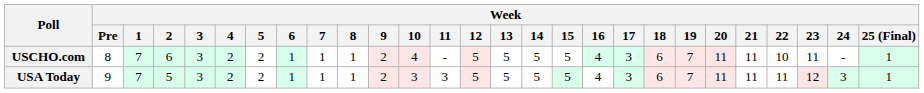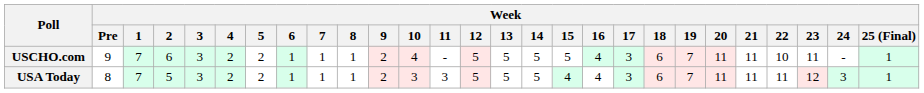 <table class="wikitable" style="white-space:nowrap;">
 <tr>
 <th scope="col" width="100" rowspan="2">Poll</th>
 <th colspan="27">Week</th>
 </tr>
 <tr>
 <th scope="col" width="30">Pre</th>
 <th scope="col" width="30">1</th>
 <th scope="col" width="30">2</th>
 <th scope="col" width="30">3</th>
 <th scope="col" width="30">4</th>
 <th scope="col" width="30">5</th>
 <th scope="col" width="30">6</th>
 <th scope="col" width="30">7</th>
 <th scope="col" width="30">8</th>
 <th scope="col" width="30">9</th>
 <th scope="col" width="30">10</th>
 <th scope="col" width="30">11</th>
 <th scope="col" width="30">12</th>
 <th scope="col" width="30">13</th>
 <th scope="col" width="30">14</th>
 <th scope="col" width="30">15</th>
 <th scope="col" width="30">16</th>
 <th scope="col" width="30">17</th>
 <th scope="col" width="30">18</th>
 <th scope="col" width="30">19</th>
 <th scope="col" width="30">20</th>
 <th scope="col" width="30">21</th>
 <th scope="col" width="30">22</th>
 <th scope="col" width="30">23</th>
 <th scope="col" width="30">24</th>
 <th scope="col" width="30">25 (Final)</th>
 </tr>
 <tr style="text-align:center;">
 <th>USCHO.com</th>
-<td bgcolor=FFFFFF>8</td>
+<td bgcolor=FFFFFF>9</td>
 <td bgcolor=D8FFEB>7</td>
 <td bgcolor=D8FFEB>6</td>
 <td bgcolor=D8FFEB>3 </td>
 <td bgcolor=D8FFEB>2 </td>
 <td bgcolor=FFFFFF>2 </td>
 <td bgcolor=D8FFEB>1 </td>
 <td bgcolor=FFFFFF>1 </td>
 <td bgcolor=FFFFFF>1 </td>
 <td bgcolor=FFE6E6>2 </td>
 <td bgcolor=FFE6E6>4</td>
 <td bgcolor=FFFFFF>-</td>
 <td bgcolor=FFE6E6>5</td>
 <td bgcolor=FFFFFF>5</td>
 <td bgcolor=FFFFFF>5</td>
 <td bgcolor=FFFFFF>5</td>
 <td bgcolor=D8FFEB>4</td>
 <td bgcolor=D8FFEB>3</td>
 <td bgcolor=FFE6E6>6</td>
 <td bgcolor=FFE6E6>7</td>
 <td bgcolor=FFE6E6>11</td>
 <td bgcolor=FFFFFF>11</td>
 <td bgcolor=FFFFFF>10</td>
 <td bgcolor=FFFFFF>11</td>
 <td bgcolor=FFFFFF>-</td>
 <td bgcolor=D8FFEB>1 </td>
 </tr>
 <tr style="text-align:center;">
 <th>USA Today</th>
-<td bgcolor=FFFFFF>9</td>
+<td bgcolor=FFFFFF>8</td>
 <td bgcolor=D8FFEB>7</td>
 <td bgcolor=D8FFEB>5</td>
 <td bgcolor=D8FFEB>3 </td>
 <td bgcolor=D8FFEB>2 </td>
 <td bgcolor=FFFFFF>2 </td>
 <td bgcolor=D8FFEB>1 </td>
 <td bgcolor=FFFFFF>1 </td>
 <td bgcolor=FFFFFF>1 </td>
 <td bgcolor=FFE6E6>2 </td>
 <td bgcolor=FFE6E6>3</td>
 <td bgcolor=FFFFFF>3</td>
 <td bgcolor=FFE6E6>5</td>
 <td bgcolor=FFFFFF>5</td>
 <td bgcolor=FFFFFF>5</td>
-<td bgcolor=D8FFEB>5</td>
+<td bgcolor=D8FFEB>4</td>
 <td bgcolor=FFFFFF>4</td>
 <td bgcolor=D8FFEB>3 </td>
 <td bgcolor=FFE6E6>6</td>
 <td bgcolor=FFE6E6>7</td>
 <td bgcolor=FFE6E6>11</td>
 <td bgcolor=FFFFFF>11</td>
 <td bgcolor=FFFFFF>11</td>
 <td bgcolor=FFE6E6>12</td>
 <td bgcolor=D8FFEB>3</td>
 <td bgcolor=D8FFEB>1 </td>
 </tr>
 </table>
